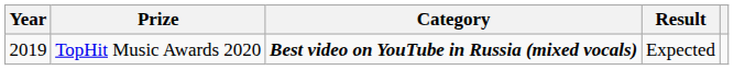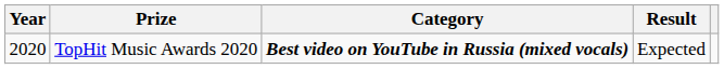 <table class="wikitable">
 <tr>
 <th>Year</th>
 <th>Prize</th>
 <th>Category</th>
 <th>Result</th>
 <th></th>
 </tr>
 <tr>
-<td>2019</td>
+<td>2020</td>
 <td><a href='#'>TopHit</a> Music Awards 2020</td>
 <td><strong><em>Best video on YouTube in Russia (mixed vocals)</em></strong></td>
 <td>Expected</td>
 <td></td>
 </tr>
 </table>
